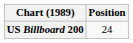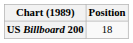 <table class="wikitable plainrowheaders" style="text-align:center">
 <tr>
 <th scope="col">Chart (1989)</th>
 <th scope="col">Position</th>
 </tr>
 <tr>
 <th scope="row">US <em>Billboard</em> 200</th>
-<td>24</td>
+<td>18</td>
 </tr>
 </table>
